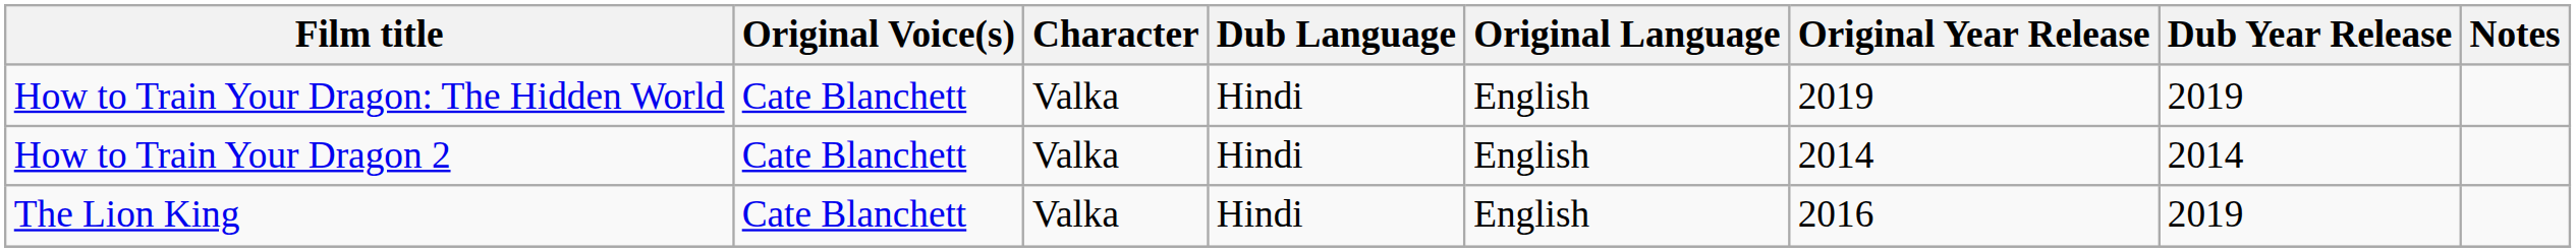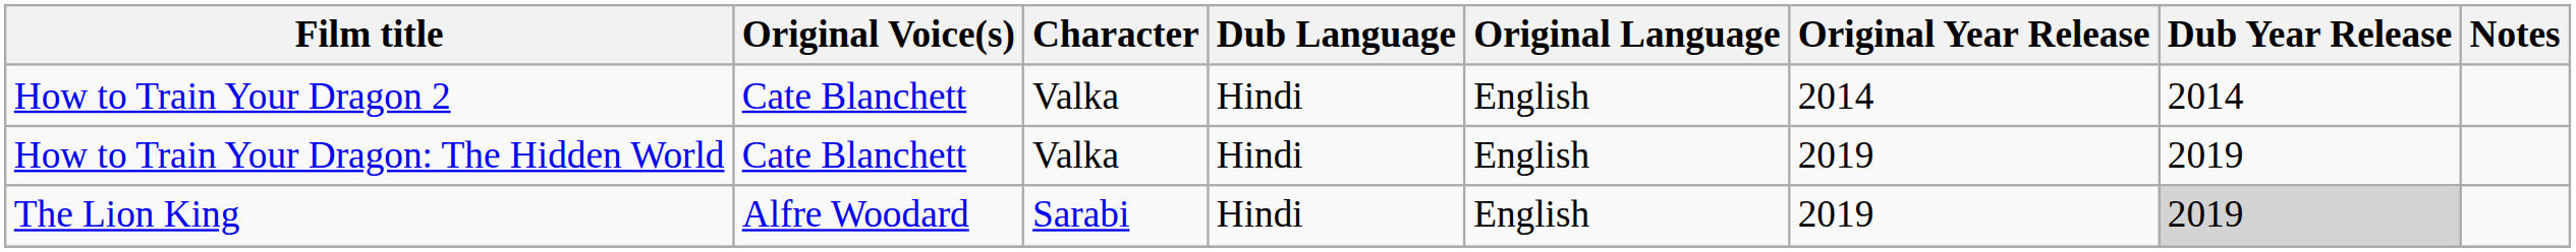 <table class="wikitable">
 <tr>
 <th>Film title</th>
 <th>Original Voice(s)</th>
 <th>Character</th>
 <th>Dub Language</th>
 <th>Original Language</th>
 <th>Original Year Release</th>
 <th>Dub Year Release</th>
 <th>Notes</th>
 </tr>
 <tr>
+<td><a href='#'>How to Train Your Dragon 2</a></td>
+<td><a href='#'>Cate Blanchett</a></td>
+<td>Valka</td>
+<td>Hindi</td>
+<td>English</td>
+<td>2014</td>
+<td>2014</td>
+<td></td>
+</tr>
+<tr>
 <td><a href='#'>How to Train Your Dragon: The Hidden World</a></td>
 <td><a href='#'>Cate Blanchett</a></td>
 <td>Valka</td>
 <td>Hindi</td>
 <td>English</td>
 <td>2019</td>
 <td>2019</td>
 <td></td>
 </tr>
 <tr>
-<td><a href='#'>How to Train Your Dragon 2</a></td>
-<td><a href='#'>Cate Blanchett</a></td>
-<td>Valka</td>
+<td><a href='#'>The Lion King</a></td>
+<td><a href='#'>Alfre Woodard</a></td>
+<td><a href='#'>Sarabi</a></td>
 <td>Hindi</td>
 <td>English</td>
-<td>2014</td>
-<td>2014</td>
-<td></td>
-</tr>
-<tr>
-<td><a href='#'>The Lion King</a></td>
-<td><a href='#'>Cate Blanchett</a></td>
-<td>Valka</td>
-<td>Hindi</td>
-<td>English</td>
-<td>2016</td>
 <td>2019</td>
+<td style="background: lightgrey;">2019</td>
 <td></td>
 </tr>
 <tr>
 </tr>
 </table>
